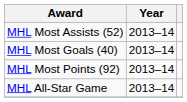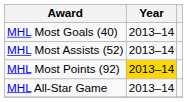 <table class="wikitable">
 <tr>
 <th>Award</th>
 <th>Year</th>
 <th></th>
 </tr>
 <tr>
+<td><a href='#'>MHL</a> Most Goals (40)</td>
+<td>2013–14</td>
+<td></td>
+</tr>
+<tr>
 <td><a href='#'>MHL</a> Most Assists (52)</td>
 <td>2013–14</td>
 <td></td>
 </tr>
 <tr>
-<td><a href='#'>MHL</a> Most Goals (40)</td>
-<td>2013–14</td>
-<td></td>
-</tr>
-<tr>
 <td><a href='#'>MHL</a> Most Points (92)</td>
-<td>2013–14</td>
+<td style="background: gold;">2013–14</td>
 <td></td>
 </tr>
 <tr>
 <td><a href='#'>MHL</a> All-Star Game</td>
 <td>2013–14</td>
 <td></td>
 </tr>
 <tr>
 </tr>
 </table>
